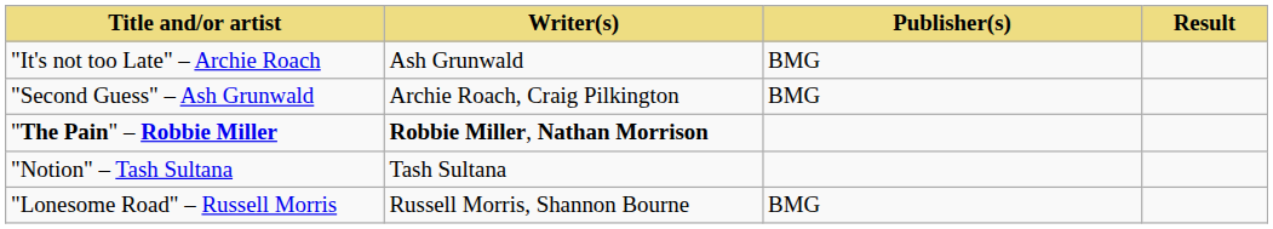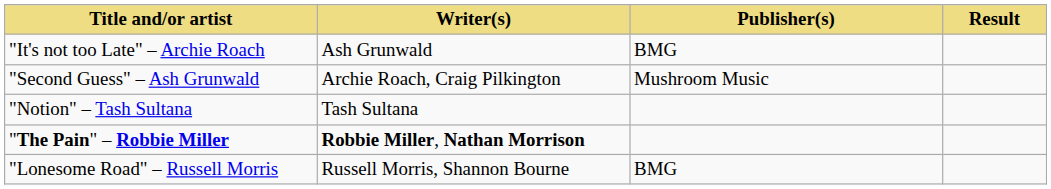 <table class="wikitable" width=100%>
 <tr>
 <th style="width:30%;background:#EEDD82;">Title and/or artist</th>
 <th style="width:30%;background:#EEDD82;">Writer(s)</th>
 <th style="width:30%;background:#EEDD82;">Publisher(s)</th>
 <th style="width:10%;background:#EEDD82;">Result</th>
 </tr>
 <tr>
 <td>"It's not too Late" – <a href='#'>Archie Roach</a></td>
 <td>Ash Grunwald</td>
 <td>BMG</td>
 <td></td>
 </tr>
 <tr>
 <td>"Second Guess" – <a href='#'>Ash Grunwald</a></td>
 <td>Archie Roach, Craig Pilkington</td>
-<td>BMG</td>
+<td>Mushroom Music</td>
+<td></td>
+</tr>
+<tr>
+<td>"Notion" – <a href='#'>Tash Sultana</a></td>
+<td>Tash Sultana</td>
+<td></td>
 <td></td>
 </tr>
 <tr>
 <td>"<strong>The Pain</strong>" – <strong><a href='#'>Robbie Miller</a></strong></td>
 <td><strong>Robbie Miller</strong>, <strong>Nathan Morrison</strong></td>
-<td></td>
-<td></td>
-</tr>
-<tr>
-<td>"Notion" – <a href='#'>Tash Sultana</a></td>
-<td>Tash Sultana</td>
 <td></td>
 <td></td>
 </tr>
 <tr>
 <td>"Lonesome Road" – <a href='#'>Russell Morris</a></td>
 <td>Russell Morris, Shannon Bourne</td>
 <td>BMG</td>
 <td></td>
 </tr>
 </table>
